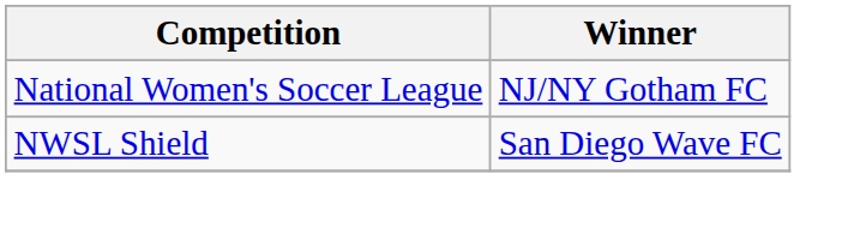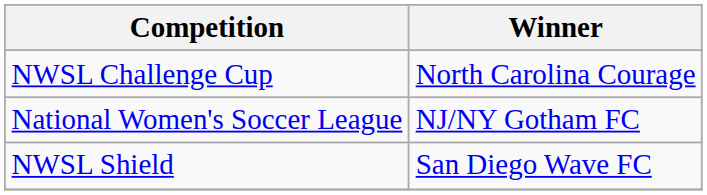 <table class="wikitable">
 <tr>
 <th>Competition</th>
 <th>Winner</th>
+</tr>
+<tr>
+<td><a href='#'>NWSL Challenge Cup</a></td>
+<td><a href='#'>North Carolina Courage</a></td>
 </tr>
 <tr>
 <td><a href='#'>National Women's Soccer League</a></td>
 <td><a href='#'>NJ/NY Gotham FC</a></td>
 </tr>
 <tr>
 <td><a href='#'>NWSL Shield</a></td>
 <td><a href='#'>San Diego Wave FC</a></td>
 </tr>
 <tr>
 </tr>
 </table>
